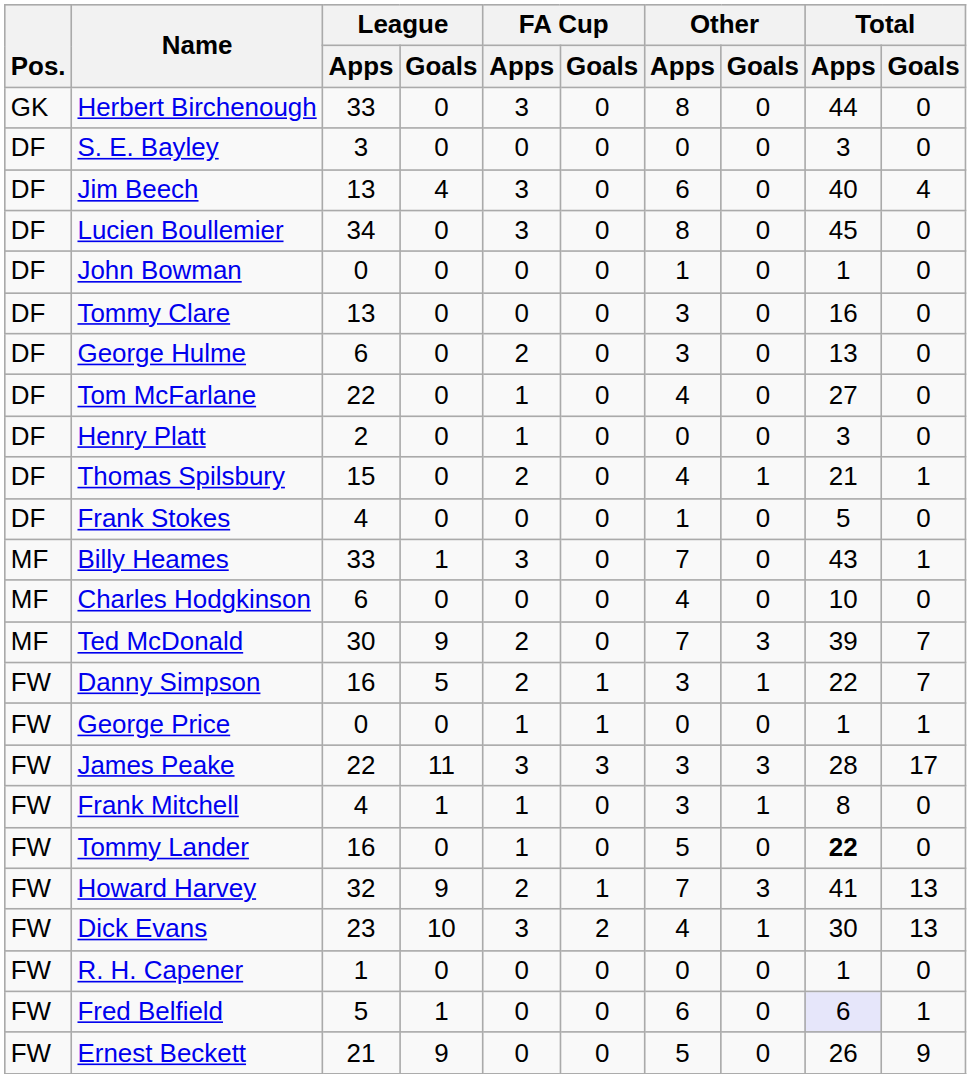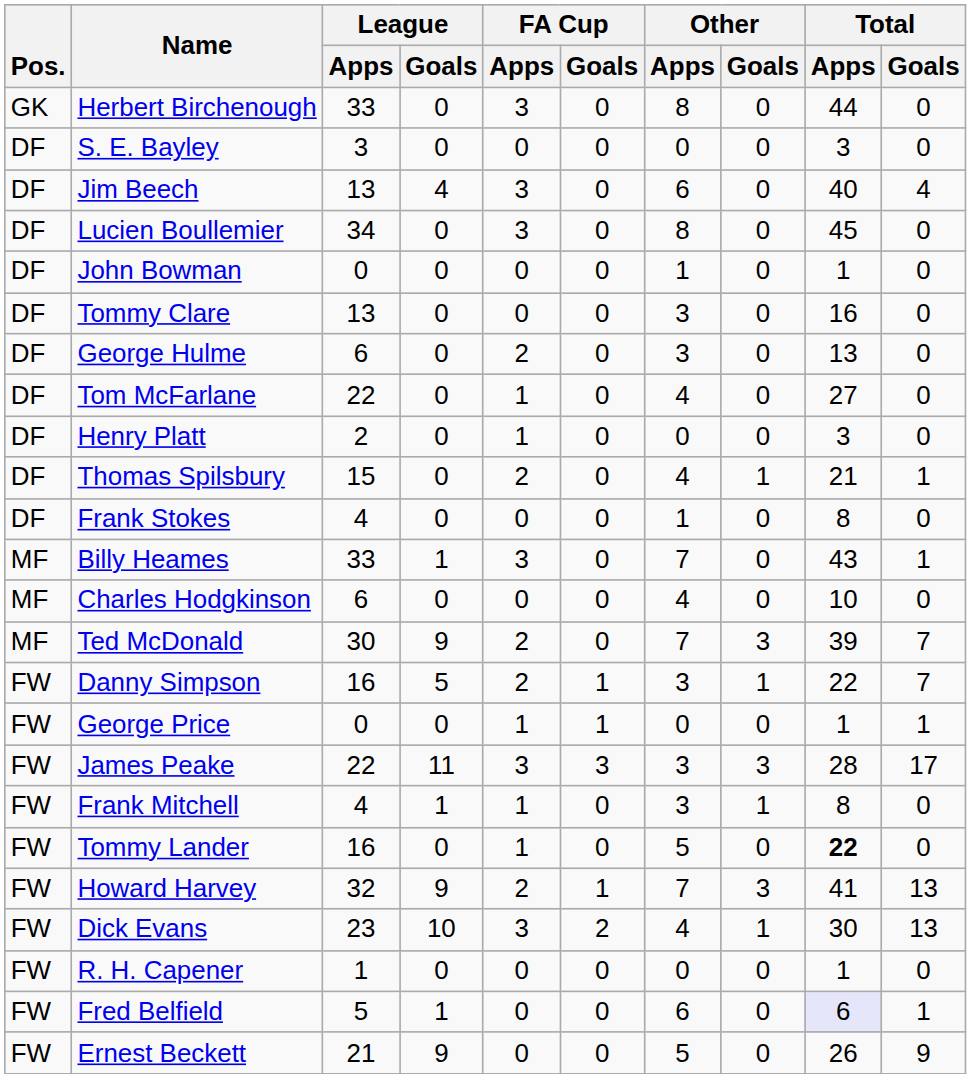 <table class="wikitable" style="text-align:center">
 <tr>
 <th rowspan="2" valign="bottom">Pos.</th>
 <th rowspan="2">Name</th>
 <th colspan="2" width="85">League</th>
 <th colspan="2" width="85">FA Cup</th>
 <th colspan="2" width="85">Other</th>
 <th colspan="2" width="85">Total</th>
 </tr>
 <tr>
 <th>Apps</th>
 <th>Goals</th>
 <th>Apps</th>
 <th>Goals</th>
 <th>Apps</th>
 <th>Goals</th>
 <th>Apps</th>
 <th>Goals</th>
 </tr>
 <tr>
 <td align="left">GK</td>
 <td align="left"> <a href='#'>Herbert Birchenough</a></td>
 <td>33</td>
 <td>0</td>
 <td>3</td>
 <td>0</td>
 <td>8</td>
 <td>0</td>
 <td>44</td>
 <td>0</td>
 </tr>
 <tr>
 <td align="left">DF</td>
 <td align="left"><a href='#'>S. E. Bayley</a></td>
 <td>3</td>
 <td>0</td>
 <td>0</td>
 <td>0</td>
 <td>0</td>
 <td>0</td>
 <td>3</td>
 <td>0</td>
 </tr>
 <tr>
 <td align="left">DF</td>
 <td align="left"><a href='#'>Jim Beech</a></td>
 <td>13</td>
 <td>4</td>
 <td>3</td>
 <td>0</td>
 <td>6</td>
 <td>0</td>
 <td>40</td>
 <td>4</td>
 </tr>
 <tr>
 <td align="left">DF</td>
 <td align="left"> <a href='#'>Lucien Boullemier</a></td>
 <td>34</td>
 <td>0</td>
 <td>3</td>
 <td>0</td>
 <td>8</td>
 <td>0</td>
 <td>45</td>
 <td>0</td>
 </tr>
 <tr>
 <td align="left">DF</td>
 <td align="left"> <a href='#'>John Bowman</a></td>
 <td>0</td>
 <td>0</td>
 <td>0</td>
 <td>0</td>
 <td>1</td>
 <td>0</td>
 <td>1</td>
 <td>0</td>
 </tr>
 <tr>
 <td align="left">DF</td>
 <td align="left"> <a href='#'>Tommy Clare</a></td>
 <td>13</td>
 <td>0</td>
 <td>0</td>
 <td>0</td>
 <td>3</td>
 <td>0</td>
 <td>16</td>
 <td>0</td>
 </tr>
 <tr>
 <td align="left">DF</td>
 <td align="left"><a href='#'>George Hulme</a></td>
 <td>6</td>
 <td>0</td>
 <td>2</td>
 <td>0</td>
 <td>3</td>
 <td>0</td>
 <td>13</td>
 <td>0</td>
 </tr>
 <tr>
 <td align="left">DF</td>
 <td align="left"> <a href='#'>Tom McFarlane</a></td>
 <td>22</td>
 <td>0</td>
 <td>1</td>
 <td>0</td>
 <td>4</td>
 <td>0</td>
 <td>27</td>
 <td>0</td>
 </tr>
 <tr>
 <td align="left">DF</td>
 <td align="left"><a href='#'>Henry Platt</a></td>
 <td>2</td>
 <td>0</td>
 <td>1</td>
 <td>0</td>
 <td>0</td>
 <td>0</td>
 <td>3</td>
 <td>0</td>
 </tr>
 <tr>
 <td align="left">DF</td>
 <td align="left"> <a href='#'>Thomas Spilsbury</a></td>
 <td>15</td>
 <td>0</td>
 <td>2</td>
 <td>0</td>
 <td>4</td>
 <td>1</td>
 <td>21</td>
 <td>1</td>
 </tr>
 <tr>
 <td align="left">DF</td>
 <td align="left"> <a href='#'>Frank Stokes</a></td>
 <td>4</td>
 <td>0</td>
 <td>0</td>
 <td>0</td>
 <td>1</td>
 <td>0</td>
-<td>5</td>
+<td>8</td>
 <td>0</td>
 </tr>
 <tr>
 <td align="left">MF</td>
 <td align="left"> <a href='#'>Billy Heames</a></td>
 <td>33</td>
 <td>1</td>
 <td>3</td>
 <td>0</td>
 <td>7</td>
 <td>0</td>
 <td>43</td>
 <td>1</td>
 </tr>
 <tr>
 <td align="left">MF</td>
 <td align="left"> <a href='#'>Charles Hodgkinson</a></td>
 <td>6</td>
 <td>0</td>
 <td>0</td>
 <td>0</td>
 <td>4</td>
 <td>0</td>
 <td>10</td>
 <td>0</td>
 </tr>
 <tr>
 <td align="left">MF</td>
 <td align="left"> <a href='#'>Ted McDonald</a></td>
 <td>30</td>
 <td>9</td>
 <td>2</td>
 <td>0</td>
 <td>7</td>
 <td>3</td>
 <td>39</td>
 <td>7</td>
 </tr>
 <tr>
 <td align="left">FW</td>
 <td align="left"> <a href='#'>Danny Simpson</a></td>
 <td>16</td>
 <td>5</td>
 <td>2</td>
 <td>1</td>
 <td>3</td>
 <td>1</td>
 <td>22</td>
 <td>7</td>
 </tr>
 <tr>
 <td align="left">FW</td>
 <td align="left"> <a href='#'>George Price</a></td>
 <td>0</td>
 <td>0</td>
 <td>1</td>
 <td>1</td>
 <td>0</td>
 <td>0</td>
 <td>1</td>
 <td>1</td>
 </tr>
 <tr>
 <td align="left">FW</td>
 <td align="left"><a href='#'>James Peake</a></td>
 <td>22</td>
 <td>11</td>
 <td>3</td>
 <td>3</td>
 <td>3</td>
 <td>3</td>
 <td>28</td>
 <td>17</td>
 </tr>
 <tr>
 <td align="left">FW</td>
 <td align="left"><a href='#'>Frank Mitchell</a></td>
 <td>4</td>
 <td>1</td>
 <td>1</td>
 <td>0</td>
 <td>3</td>
 <td>1</td>
 <td>8</td>
 <td>0</td>
 </tr>
 <tr>
 <td align="left">FW</td>
 <td align="left"> <a href='#'>Tommy Lander</a></td>
 <td>16</td>
 <td>0</td>
 <td>1</td>
 <td>0</td>
 <td>5</td>
 <td>0</td>
 <td><strong>22</strong></td>
 <td>0</td>
 </tr>
 <tr>
 <td align="left">FW</td>
 <td align="left"> <a href='#'>Howard Harvey</a></td>
 <td>32</td>
 <td>9</td>
 <td>2</td>
 <td>1</td>
 <td>7</td>
 <td>3</td>
 <td>41</td>
 <td>13</td>
 </tr>
 <tr>
 <td align="left">FW</td>
 <td align="left"> <a href='#'>Dick Evans</a></td>
 <td>23</td>
 <td>10</td>
 <td>3</td>
 <td>2</td>
 <td>4</td>
 <td>1</td>
 <td>30</td>
 <td>13</td>
 </tr>
 <tr>
 <td align="left">FW</td>
 <td align="left"><a href='#'>R. H. Capener</a></td>
 <td>1</td>
 <td>0</td>
 <td>0</td>
 <td>0</td>
 <td>0</td>
 <td>0</td>
 <td>1</td>
 <td>0</td>
 </tr>
 <tr>
 <td align="left">FW</td>
 <td align="left"> <a href='#'>Fred Belfield</a></td>
 <td>5</td>
 <td>1</td>
 <td>0</td>
 <td>0</td>
 <td>6</td>
 <td>0</td>
 <td style="background: lavender;">6</td>
 <td>1</td>
 </tr>
 <tr>
 <td align="left">FW</td>
 <td align="left"><a href='#'>Ernest Beckett</a></td>
 <td>21</td>
 <td>9</td>
 <td>0</td>
 <td>0</td>
 <td>5</td>
 <td>0</td>
 <td>26</td>
 <td>9</td>
 </tr>
 <tr>
 </tr>
 </table>
